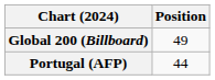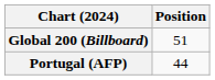 <table class="wikitable sortable plainrowheaders" style="text-align:center">
 <tr>
 <th scope="col">Chart (2024)</th>
 <th scope="col">Position</th>
 </tr>
 <tr>
 <th scope="row">Global 200 (<em>Billboard</em>)</th>
-<td style="text-align:center">49</td>
+<td style="text-align:center">51</td>
 </tr>
 <tr>
 <th scope="row">Portugal (AFP)</th>
 <td style="text-align:center">44</td>
 </tr>
 </table>
